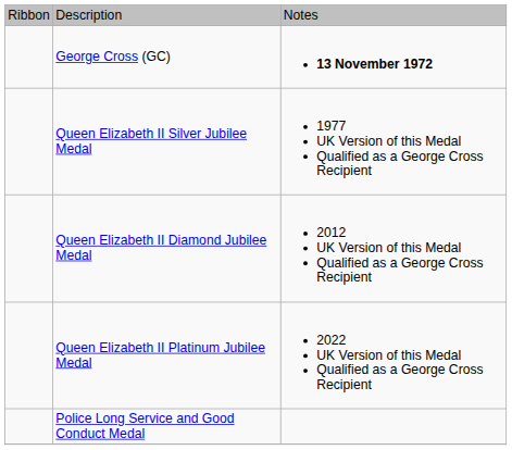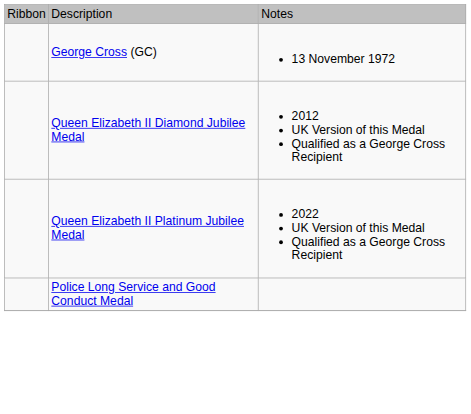 <table class="wikitable">
 <tr style="background:silver;">
 <td>Ribbon</td>
 <td>Description</td>
 <td>Notes</td>
 </tr>
 <tr>
 <td></td>
 <td><a href='#'>George Cross</a> (GC)</td>
-<td><strong><br><ul><li>13 November 1972</li></ul></strong></td>
-</tr>
-<tr>
-<td></td>
-<td><a href='#'>Queen Elizabeth II Silver Jubilee Medal</a></td>
-<td><br><ul><li>1977</li><li>UK Version of this Medal</li><li>Qualified as a George Cross Recipient</li></ul></td>
+<td><br><ul><li>13 November 1972</li></ul></td>
 </tr>
 <tr>
 <td></td>
 <td><a href='#'>Queen Elizabeth II Diamond Jubilee Medal</a></td>
 <td><br><ul><li>2012</li><li>UK Version of this Medal</li><li>Qualified as a George Cross Recipient</li></ul></td>
 </tr>
 <tr>
 <td></td>
 <td><a href='#'>Queen Elizabeth II Platinum Jubilee Medal</a></td>
 <td><br><ul><li>2022</li><li>UK Version of this Medal</li><li>Qualified as a George Cross Recipient</li></ul></td>
 </tr>
 <tr>
 <td></td>
 <td><a href='#'>Police Long Service and Good Conduct Medal</a></td>
 <td></td>
 </tr>
 <tr>
 </tr>
 </table>
